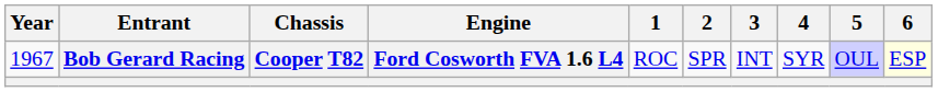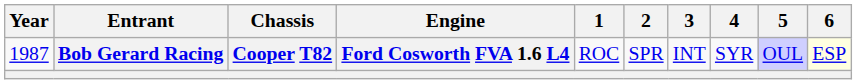 <table class="wikitable" style="text-align:center; font-size:90%">
 <tr>
 <th>Year</th>
 <th>Entrant</th>
 <th>Chassis</th>
 <th>Engine</th>
 <th>1</th>
 <th>2</th>
 <th>3</th>
 <th>4</th>
 <th>5</th>
 <th>6</th>
 </tr>
 <tr>
-<td><a href='#'>1967</a></td>
+<td><a href='#'>1987</a></td>
 <th><a href='#'>Bob Gerard Racing</a></th>
 <th><a href='#'>Cooper</a> <a href='#'>T82</a></th>
 <th><a href='#'>Ford Cosworth</a> <a href='#'>FVA</a> 1.6 <a href='#'>L4</a></th>
 <td><a href='#'>ROC</a></td>
 <td><a href='#'>SPR</a></td>
 <td><a href='#'>INT</a></td>
 <td><a href='#'>SYR</a></td>
 <td style="background:#CFCFFF;"><a href='#'>OUL</a><br></td>
 <td style="background: lightyellow;"><a href='#'>ESP</a></td>
 </tr>
 <tr>
 <th colspan="10"></th>
 </tr>
 </table>
